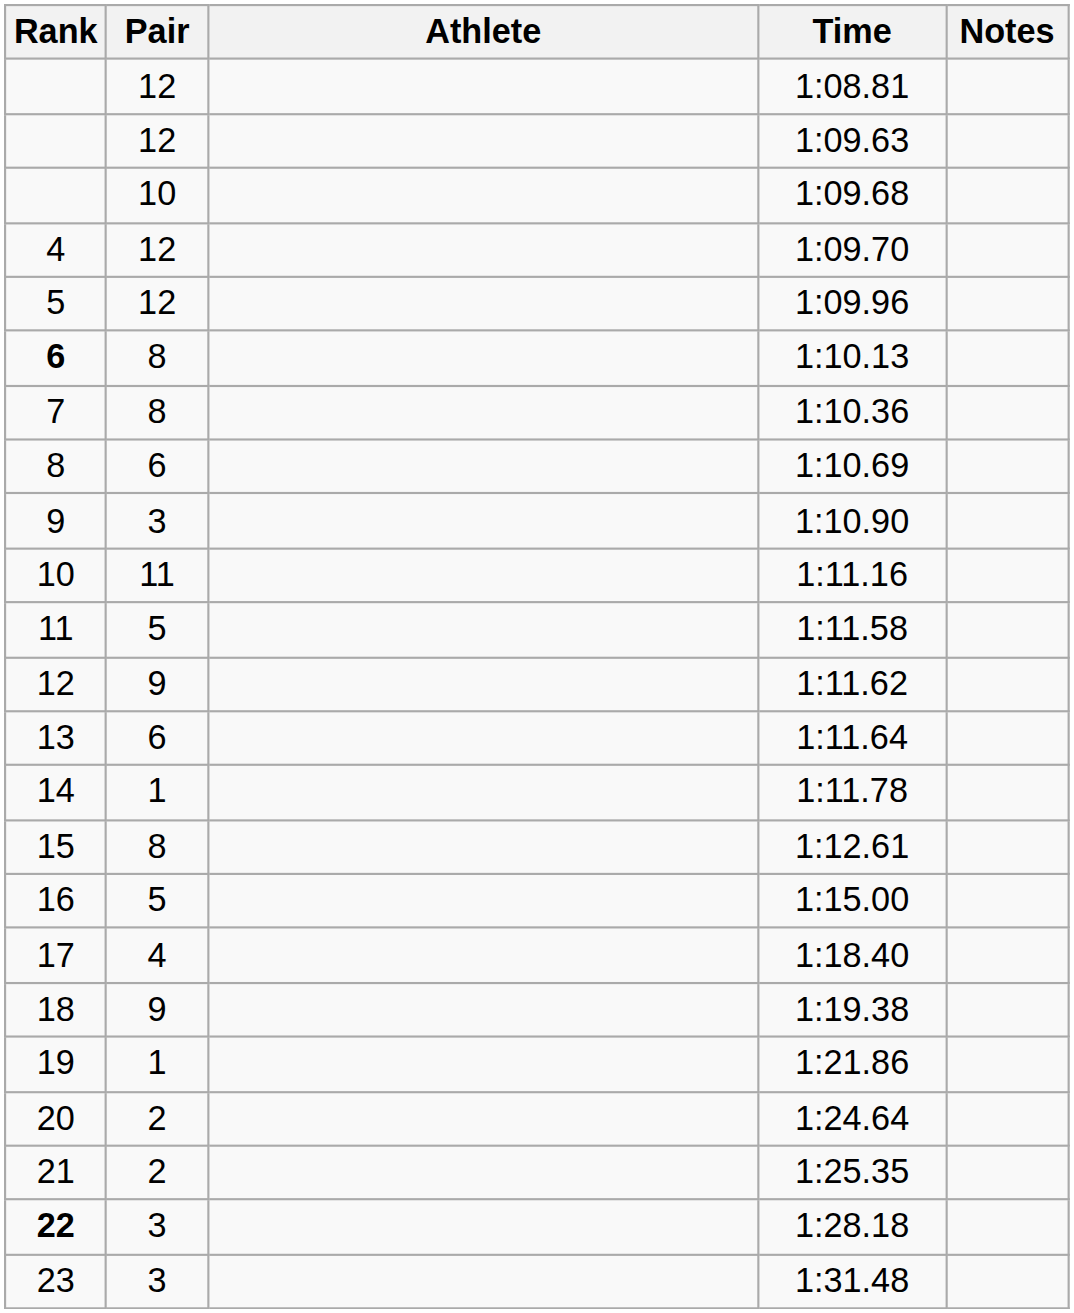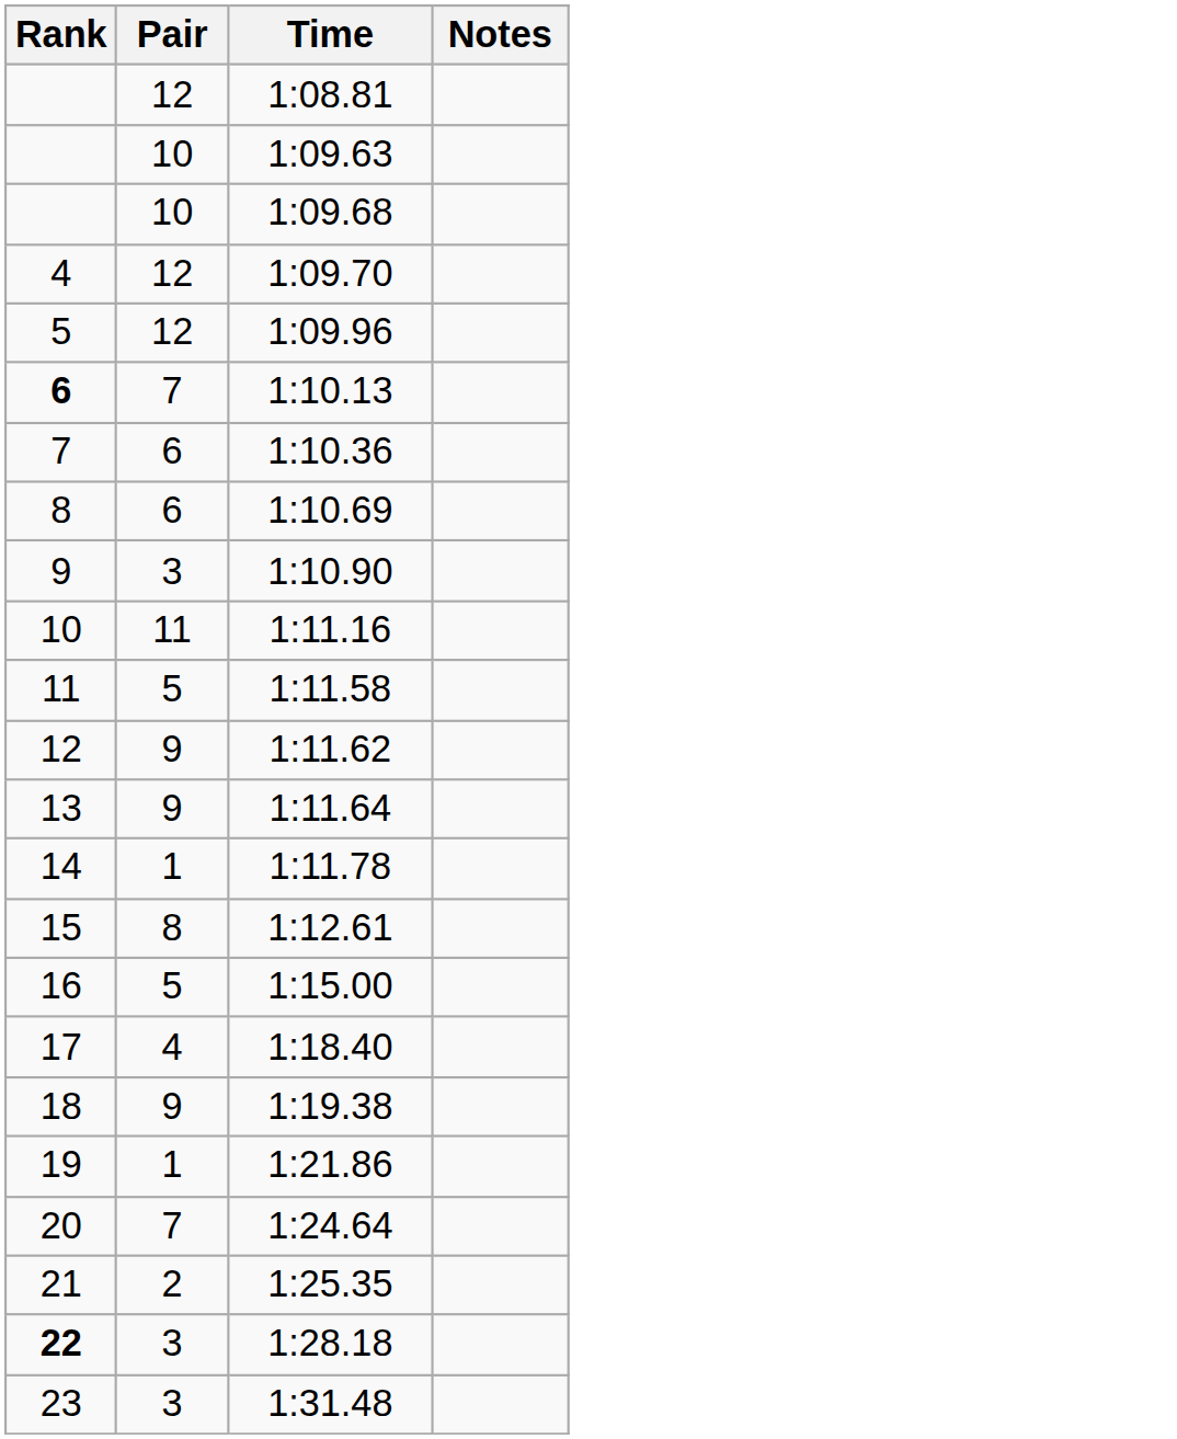 <table class=wikitable style="text-align:center">
 <tr>
 <th width=40>Rank</th>
 <th width=40>Pair</th>
-<th width=250>Athlete</th>
 <th width=80>Time</th>
 <th width=50>Notes</th>
 </tr>
 <tr>
 <td></td>
 <td>12</td>
-<td align=left></td>
 <td>1:08.81</td>
 <td></td>
 </tr>
 <tr>
 <td></td>
-<td>12</td>
-<td align=left></td>
+<td>10</td>
 <td>1:09.63</td>
 <td></td>
 </tr>
 <tr>
 <td></td>
 <td>10</td>
-<td align=left></td>
 <td>1:09.68</td>
 <td></td>
 </tr>
 <tr>
 <td>4</td>
 <td>12</td>
-<td align=left></td>
 <td>1:09.70</td>
 <td></td>
 </tr>
 <tr>
 <td>5</td>
 <td>12</td>
-<td align=left></td>
 <td>1:09.96</td>
 <td></td>
 </tr>
 <tr>
 <td><strong>6</strong></td>
-<td>8</td>
-<td align=left></td>
+<td>7</td>
 <td>1:10.13</td>
 <td></td>
 </tr>
 <tr>
 <td>7</td>
-<td>8</td>
-<td align=left></td>
+<td>6</td>
 <td>1:10.36</td>
 <td></td>
 </tr>
 <tr>
 <td>8</td>
 <td>6</td>
-<td align=left></td>
 <td>1:10.69</td>
 <td></td>
 </tr>
 <tr>
 <td>9</td>
 <td>3</td>
-<td align=left></td>
 <td>1:10.90</td>
 <td></td>
 </tr>
 <tr>
 <td>10</td>
 <td>11</td>
-<td align=left></td>
 <td>1:11.16</td>
 <td></td>
 </tr>
 <tr>
 <td>11</td>
 <td>5</td>
-<td align=left></td>
 <td>1:11.58</td>
 <td></td>
 </tr>
 <tr>
 <td>12</td>
 <td>9</td>
-<td align=left></td>
 <td>1:11.62</td>
 <td></td>
 </tr>
 <tr>
 <td>13</td>
-<td>6</td>
-<td align=left></td>
+<td>9</td>
 <td>1:11.64</td>
 <td></td>
 </tr>
 <tr>
 <td>14</td>
 <td>1</td>
-<td align=left></td>
 <td>1:11.78</td>
 <td></td>
 </tr>
 <tr>
 <td>15</td>
 <td>8</td>
-<td align=left></td>
 <td>1:12.61</td>
 <td></td>
 </tr>
 <tr>
 <td>16</td>
 <td>5</td>
-<td align=left></td>
 <td>1:15.00</td>
 <td></td>
 </tr>
 <tr>
 <td>17</td>
 <td>4</td>
-<td align=left></td>
 <td>1:18.40</td>
 <td></td>
 </tr>
 <tr>
 <td>18</td>
 <td>9</td>
-<td align=left></td>
 <td>1:19.38</td>
 <td></td>
 </tr>
 <tr>
 <td>19</td>
 <td>1</td>
-<td align=left></td>
 <td>1:21.86</td>
 <td></td>
 </tr>
 <tr>
 <td>20</td>
-<td>2</td>
-<td align=left></td>
+<td>7</td>
 <td>1:24.64</td>
 <td></td>
 </tr>
 <tr>
 <td>21</td>
 <td>2</td>
-<td align=left></td>
 <td>1:25.35</td>
 <td></td>
 </tr>
 <tr>
 <td><strong>22</strong></td>
 <td>3</td>
-<td align=left></td>
 <td>1:28.18</td>
 <td></td>
 </tr>
 <tr>
 <td>23</td>
 <td>3</td>
-<td align=left></td>
 <td>1:31.48</td>
 <td></td>
 </tr>
 </table>
